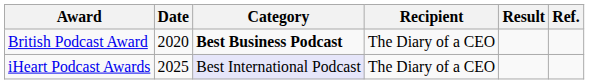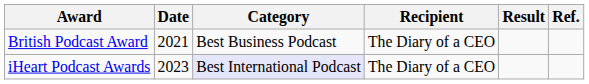 <table class="wikitable sortable">
 <tr>
 <th>Award</th>
 <th>Date</th>
 <th>Category</th>
 <th>Recipient</th>
 <th>Result</th>
 <th>Ref.</th>
 </tr>
 <tr>
 <td><a href='#'>British Podcast Award</a></td>
-<td>2020</td>
-<td><strong>Best Business Podcast</strong></td>
+<td>2021</td>
+<td>Best Business Podcast</td>
 <td>The Diary of a CEO</td>
 <td></td>
 <td></td>
 </tr>
 <tr>
 <td><a href='#'>iHeart Podcast Awards</a></td>
-<td>2025</td>
+<td>2023</td>
 <td style="background: lavender;">Best International Podcast</td>
 <td>The Diary of a CEO</td>
 <td></td>
 <td></td>
 </tr>
 </table>
